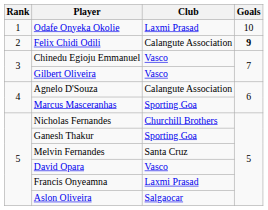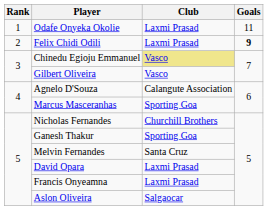 <table class="wikitable" style="text-align:center">
 <tr>
 <th>Rank</th>
 <th>Player</th>
 <th>Club</th>
 <th>Goals</th>
 </tr>
 <tr>
 <td>1</td>
 <td align="left"> <a href='#'>Odafe Onyeka Okolie</a></td>
 <td align="left"><a href='#'>Laxmi Prasad</a></td>
-<td align="center">10</td>
+<td align="center">11</td>
 </tr>
 <tr>
 <td>2</td>
 <td align="left"> <a href='#'>Felix Chidi Odili</a></td>
-<td align="left">Calangute Association</td>
+<td align="left"><a href='#'>Laxmi Prasad</a></td>
 <td align="center"><strong>9</strong></td>
 </tr>
 <tr>
 <td rowspan="2">3</td>
 <td align="left"> Chinedu Egioju Emmanuel</td>
-<td align="left"><a href='#'>Vasco</a></td>
+<td align="left" style="background: khaki;"><a href='#'>Vasco</a></td>
 <td align="center" rowspan="2">7</td>
 </tr>
 <tr>
 <td align="left"> <a href='#'>Gilbert Oliveira</a></td>
 <td align="left"><a href='#'>Vasco</a></td>
 </tr>
 <tr>
 <td rowspan="2">4</td>
 <td align="left"> Agnelo D'Souza</td>
 <td align="left">Calangute Association</td>
 <td align="center" rowspan="2">6</td>
 </tr>
 <tr>
 <td align="left"> <a href='#'>Marcus Masceranhas</a></td>
 <td align="left"><a href='#'>Sporting Goa</a></td>
 </tr>
 <tr>
 <td rowspan="6">5</td>
 <td align="left"> Nicholas Fernandes</td>
 <td align="left"><a href='#'>Churchill Brothers</a></td>
 <td align="center" rowspan="6">5</td>
 </tr>
 <tr>
 <td align="left"> Ganesh Thakur</td>
 <td align="left"><a href='#'>Sporting Goa</a></td>
 </tr>
 <tr>
 <td align="left"> Melvin Fernandes</td>
 <td align="left">Santa Cruz</td>
 </tr>
 <tr>
 <td align="left"> <a href='#'>David Opara</a></td>
-<td align="left"><a href='#'>Vasco</a></td>
+<td align="left"><a href='#'>Laxmi Prasad</a></td>
 </tr>
 <tr>
 <td align="left"> Francis Onyeamna</td>
 <td align="left"><a href='#'>Laxmi Prasad</a></td>
 </tr>
 <tr>
 <td align="left"> <a href='#'>Aslon Oliveira</a></td>
 <td align="left"><a href='#'>Salgaocar</a></td>
 </tr>
 </table>
